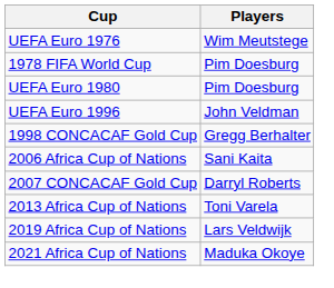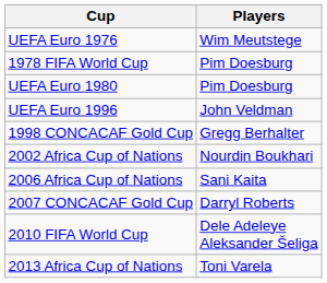 <table class="wikitable" style="text-align: left">
 <tr style="text-align: center">
 <th>Cup</th>
 <th>Players</th>
 </tr>
 <tr>
 <td align="left"> <a href='#'>UEFA Euro 1976</a></td>
 <td> <a href='#'>Wim Meutstege</a></td>
 </tr>
 <tr>
 <td align="left"> <a href='#'>1978 FIFA World Cup</a></td>
 <td> <a href='#'>Pim Doesburg</a></td>
 </tr>
 <tr>
 <td align="left"> <a href='#'>UEFA Euro 1980</a></td>
 <td> <a href='#'>Pim Doesburg</a></td>
 </tr>
 <tr>
 <td align="left"> <a href='#'>UEFA Euro 1996</a></td>
 <td> <a href='#'>John Veldman</a></td>
 </tr>
 <tr>
 <td align="left"> <a href='#'>1998 CONCACAF Gold Cup</a></td>
 <td> <a href='#'>Gregg Berhalter</a></td>
 </tr>
 <tr>
+<td align="left"> <a href='#'>2002 Africa Cup of Nations</a></td>
+<td> <a href='#'>Nourdin Boukhari</a></td>
+</tr>
+<tr>
 <td align="left"> <a href='#'>2006 Africa Cup of Nations</a></td>
 <td> <a href='#'>Sani Kaita</a></td>
 </tr>
 <tr>
 <td align="left"> <a href='#'>2007 CONCACAF Gold Cup</a></td>
 <td> <a href='#'>Darryl Roberts</a></td>
 </tr>
 <tr>
+<td align="left"> <a href='#'>2010 FIFA World Cup</a></td>
+<td> <a href='#'>Dele Adeleye</a><br> <a href='#'>Aleksander Šeliga</a></td>
+</tr>
+<tr>
 <td align="left"> <a href='#'>2013 Africa Cup of Nations</a></td>
 <td> <a href='#'>Toni Varela</a></td>
 </tr>
-<tr>
-<td align="left"> <a href='#'>2019 Africa Cup of Nations</a></td>
-<td> <a href='#'>Lars Veldwijk</a></td>
-</tr>
-<tr>
-<td align="left"> <a href='#'>2021 Africa Cup of Nations</a></td>
-<td> <a href='#'>Maduka Okoye</a></td>
-</tr>
 </table>
